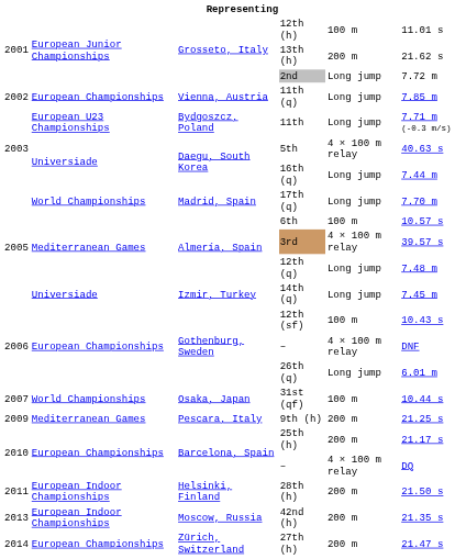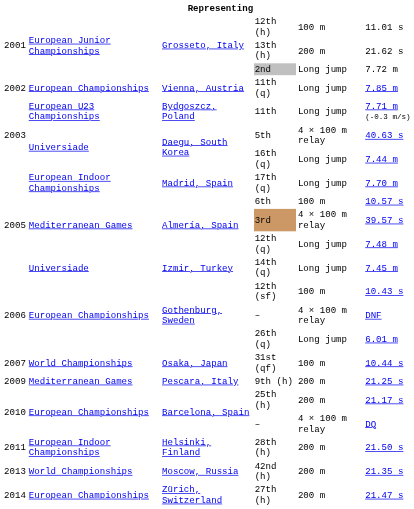 <table>
 <tr>
 <th colspan="6">Representing </th>
 </tr>
 <tr>
 <td rowspan=3>2001</td>
 <td rowspan=3><a href='#'>European Junior Championships</a></td>
 <td rowspan=3><a href='#'>Grosseto, Italy</a></td>
 <td>12th (h)</td>
 <td>100 m</td>
 <td>11.01 s</td>
 </tr>
 <tr>
 <td>13th (h)</td>
 <td>200 m</td>
 <td>21.62 s</td>
 </tr>
 <tr>
 <td bgcolor=silver>2nd</td>
 <td>Long jump</td>
 <td>7.72 m</td>
 </tr>
 <tr>
 <td>2002</td>
 <td><a href='#'>European Championships</a></td>
 <td><a href='#'>Vienna, Austria</a></td>
 <td>11th (q)</td>
 <td>Long jump</td>
 <td><a href='#'>7.85 m</a></td>
 </tr>
 <tr>
 <td rowspan=3>2003</td>
 <td><a href='#'>European U23 Championships</a></td>
 <td><a href='#'>Bydgoszcz, Poland</a></td>
 <td>11th</td>
 <td>Long jump</td>
 <td><a href='#'>7.71 m</a> <small>(-0.3 m/s)</small></td>
 </tr>
 <tr>
 <td rowspan=2><a href='#'>Universiade</a></td>
 <td rowspan=2><a href='#'>Daegu, South Korea</a></td>
 <td>5th</td>
 <td>4 × 100 m relay</td>
 <td><a href='#'>40.63 s</a></td>
 </tr>
 <tr>
 <td>16th (q)</td>
 <td>Long jump</td>
 <td><a href='#'>7.44 m</a></td>
 </tr>
 <tr>
 <td rowspan=5>2005</td>
-<td><a href='#'>World Championships</a></td>
+<td><a href='#'>European Indoor Championships</a></td>
 <td><a href='#'>Madrid, Spain</a></td>
 <td>17th (q)</td>
 <td>Long jump</td>
 <td><a href='#'>7.70 m</a></td>
 </tr>
 <tr>
 <td rowspan=3><a href='#'>Mediterranean Games</a></td>
 <td rowspan=3><a href='#'>Almería, Spain</a></td>
 <td>6th</td>
 <td>100 m</td>
 <td><a href='#'>10.57 s</a></td>
 </tr>
 <tr>
 <td bgcolor=cc9966>3rd</td>
 <td>4 × 100 m relay</td>
 <td><a href='#'>39.57 s</a></td>
 </tr>
 <tr>
 <td>12th (q)</td>
 <td>Long jump</td>
 <td><a href='#'>7.48 m</a></td>
 </tr>
 <tr>
 <td><a href='#'>Universiade</a></td>
 <td><a href='#'>Izmir, Turkey</a></td>
 <td>14th (q)</td>
 <td>Long jump</td>
 <td><a href='#'>7.45 m</a></td>
 </tr>
 <tr>
 <td rowspan=3>2006</td>
 <td rowspan=3><a href='#'>European Championships</a></td>
 <td rowspan=3><a href='#'>Gothenburg, Sweden</a></td>
 <td>12th (sf)</td>
 <td>100 m</td>
 <td><a href='#'>10.43 s</a></td>
 </tr>
 <tr>
 <td>–</td>
 <td>4 × 100 m relay</td>
 <td><a href='#'>DNF</a></td>
 </tr>
 <tr>
 <td>26th (q)</td>
 <td>Long jump</td>
 <td><a href='#'>6.01 m</a></td>
 </tr>
 <tr>
 <td>2007</td>
 <td><a href='#'>World Championships</a></td>
 <td><a href='#'>Osaka, Japan</a></td>
 <td>31st (qf)</td>
 <td>100 m</td>
 <td><a href='#'>10.44 s</a></td>
 </tr>
 <tr>
 <td>2009</td>
 <td><a href='#'>Mediterranean Games</a></td>
 <td><a href='#'>Pescara, Italy</a></td>
 <td>9th (h)</td>
 <td>200 m</td>
 <td><a href='#'>21.25 s</a></td>
 </tr>
 <tr>
 <td rowspan=2>2010</td>
 <td rowspan=2><a href='#'>European Championships</a></td>
 <td rowspan=2><a href='#'>Barcelona, Spain</a></td>
 <td>25th (h)</td>
 <td>200 m</td>
 <td><a href='#'>21.17 s</a></td>
 </tr>
 <tr>
 <td>–</td>
 <td>4 × 100 m relay</td>
 <td><a href='#'>DQ</a></td>
 </tr>
 <tr>
 <td>2011</td>
 <td><a href='#'>European Indoor Championships</a></td>
 <td><a href='#'>Helsinki, Finland</a></td>
 <td>28th (h)</td>
 <td>200 m</td>
 <td><a href='#'>21.50 s</a></td>
 </tr>
 <tr>
 <td>2013</td>
-<td><a href='#'>European Indoor Championships</a></td>
+<td><a href='#'>World Championships</a></td>
 <td><a href='#'>Moscow, Russia</a></td>
 <td>42nd (h)</td>
 <td>200 m</td>
 <td><a href='#'>21.35 s</a></td>
 </tr>
 <tr>
 <td>2014</td>
 <td><a href='#'>European Championships</a></td>
 <td><a href='#'>Zürich, Switzerland</a></td>
 <td>27th (h)</td>
 <td>200 m</td>
 <td><a href='#'>21.47 s</a></td>
 </tr>
 </table>
